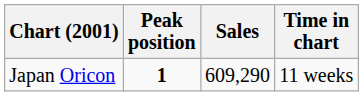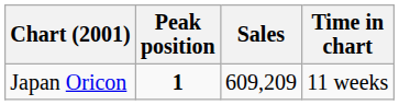 <table class="wikitable">
 <tr>
 <th align="left">Chart (2001)</th>
 <th align="center">Peak<br>position</th>
 <th align="center">Sales</th>
 <th align="center">Time in<br>chart</th>
 </tr>
 <tr>
 <td align="left">Japan <a href='#'>Oricon</a></td>
 <td align="center"><strong>1</strong></td>
-<td align="center">609,290</td>
+<td align="center">609,209</td>
 <td align="">11 weeks</td>
 </tr>
 </table>
